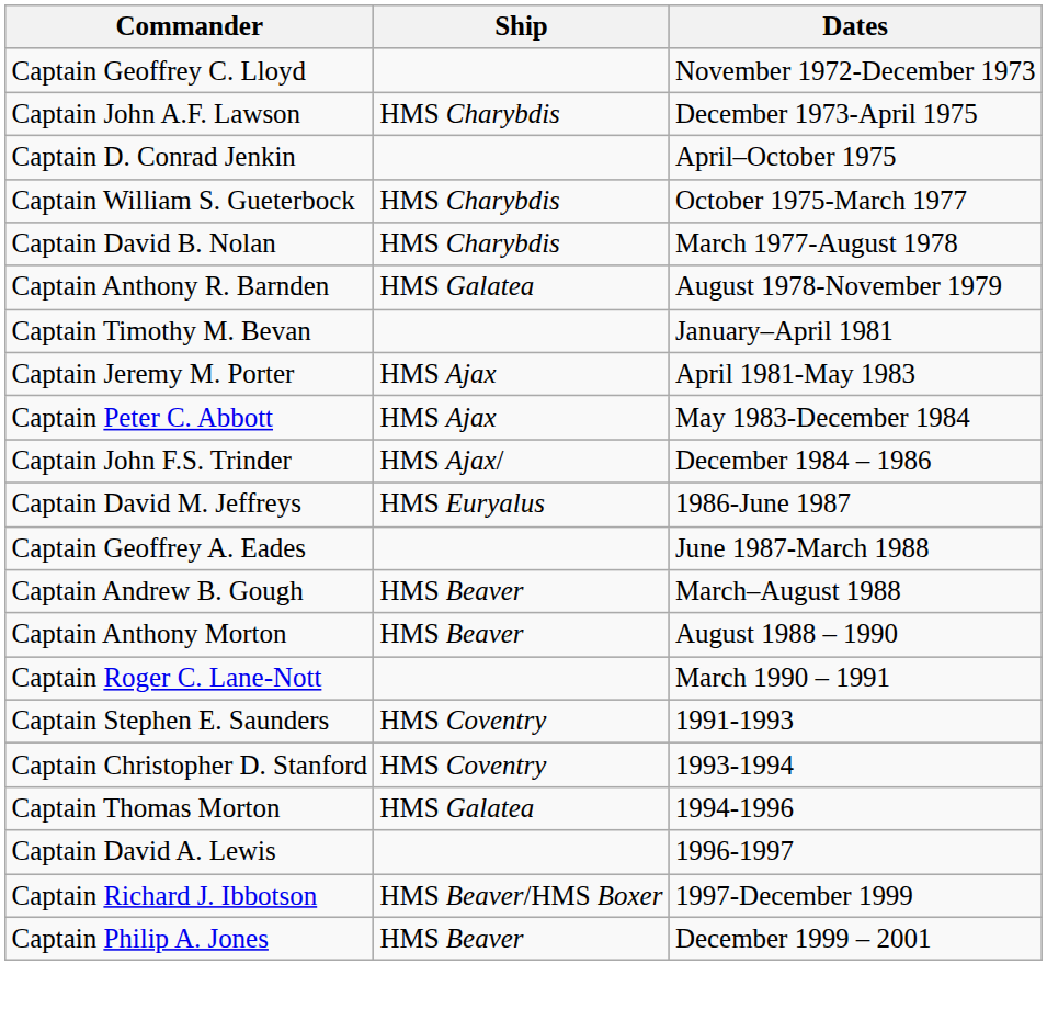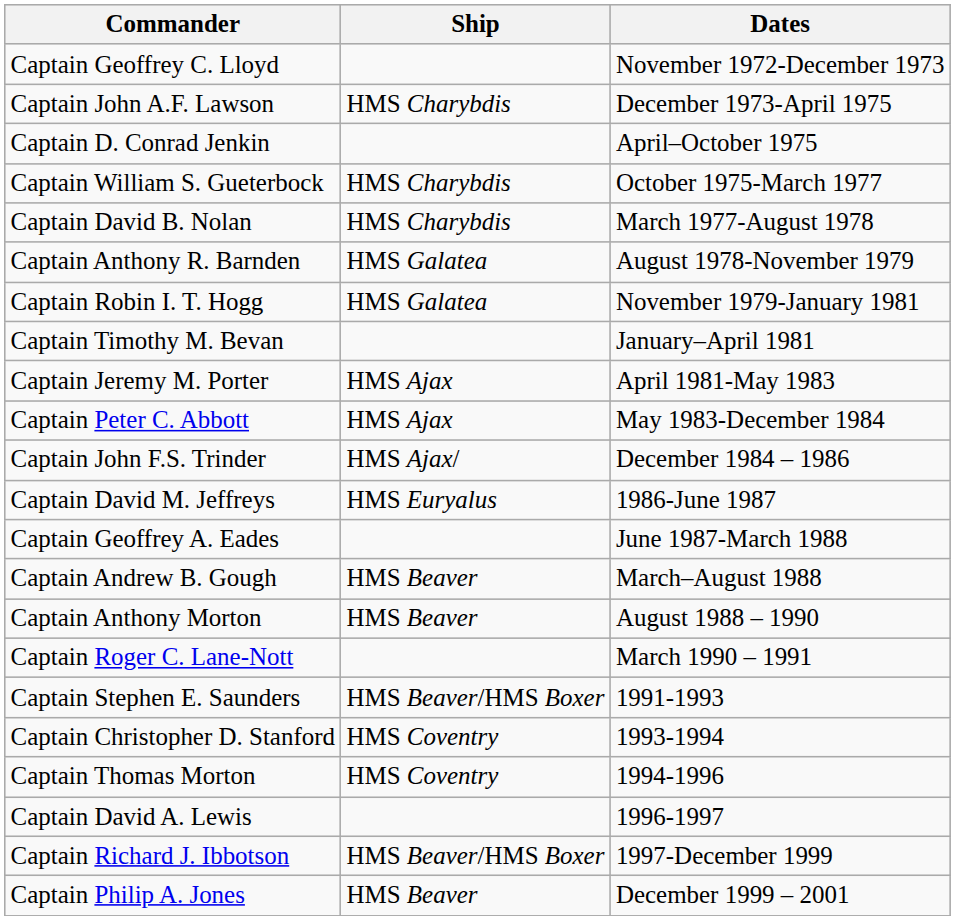 <table class="wikitable">
 <tr>
 <th>Commander</th>
 <th>Ship</th>
 <th>Dates</th>
 </tr>
 <tr>
 <td>Captain Geoffrey C. Lloyd</td>
 <td></td>
 <td>November 1972-December 1973</td>
 </tr>
 <tr>
 <td>Captain John A.F. Lawson</td>
 <td>HMS <em>Charybdis</em></td>
 <td>December 1973-April 1975</td>
 </tr>
 <tr>
 <td>Captain D. Conrad Jenkin</td>
 <td></td>
 <td>April–October 1975</td>
 </tr>
 <tr>
 <td>Captain William S. Gueterbock</td>
 <td>HMS <em>Charybdis</em></td>
 <td>October 1975-March 1977</td>
 </tr>
 <tr>
 <td>Captain David B. Nolan</td>
 <td>HMS <em>Charybdis</em></td>
 <td>March 1977-August 1978</td>
 </tr>
 <tr>
 <td>Captain Anthony R. Barnden</td>
 <td>HMS <em>Galatea</em></td>
 <td>August 1978-November 1979</td>
+</tr>
+<tr>
+<td>Captain Robin I. T. Hogg</td>
+<td>HMS <em>Galatea</em></td>
+<td>November 1979-January 1981</td>
 </tr>
 <tr>
 <td>Captain Timothy M. Bevan</td>
 <td></td>
 <td>January–April 1981</td>
 </tr>
 <tr>
 <td>Captain Jeremy M. Porter</td>
 <td>HMS <em>Ajax</em></td>
 <td>April 1981-May 1983</td>
 </tr>
 <tr>
 <td>Captain <a href='#'>Peter C. Abbott</a></td>
 <td>HMS <em>Ajax</em></td>
 <td>May 1983-December 1984</td>
 </tr>
 <tr>
 <td>Captain John F.S. Trinder</td>
 <td>HMS <em>Ajax</em>/</td>
 <td>December 1984 – 1986</td>
 </tr>
 <tr>
 <td>Captain David M. Jeffreys</td>
 <td>HMS <em>Euryalus</em></td>
 <td>1986-June 1987</td>
 </tr>
 <tr>
 <td>Captain Geoffrey A. Eades</td>
 <td></td>
 <td>June 1987-March 1988</td>
 </tr>
 <tr>
 <td>Captain Andrew B. Gough</td>
 <td>HMS <em>Beaver</em></td>
 <td>March–August 1988</td>
 </tr>
 <tr>
 <td>Captain Anthony Morton</td>
 <td>HMS <em>Beaver</em></td>
 <td>August 1988 – 1990</td>
 </tr>
 <tr>
 <td>Captain <a href='#'>Roger C. Lane-Nott</a></td>
 <td></td>
 <td>March 1990 – 1991</td>
 </tr>
 <tr>
 <td>Captain Stephen E. Saunders</td>
-<td>HMS <em>Coventry</em></td>
+<td>HMS <em>Beaver</em>/HMS <em>Boxer</em></td>
 <td>1991-1993</td>
 </tr>
 <tr>
 <td>Captain Christopher D. Stanford</td>
 <td>HMS <em>Coventry</em></td>
 <td>1993-1994</td>
 </tr>
 <tr>
 <td>Captain Thomas Morton</td>
-<td>HMS <em>Galatea</em></td>
+<td>HMS <em>Coventry</em></td>
 <td>1994-1996</td>
 </tr>
 <tr>
 <td>Captain David A. Lewis</td>
 <td></td>
 <td>1996-1997</td>
 </tr>
 <tr>
 <td>Captain <a href='#'>Richard J. Ibbotson</a></td>
 <td>HMS <em>Beaver</em>/HMS <em>Boxer</em></td>
 <td>1997-December 1999</td>
 </tr>
 <tr>
 <td>Captain <a href='#'>Philip A. Jones</a></td>
 <td>HMS <em>Beaver</em></td>
 <td>December 1999 – 2001</td>
 </tr>
 </table>
